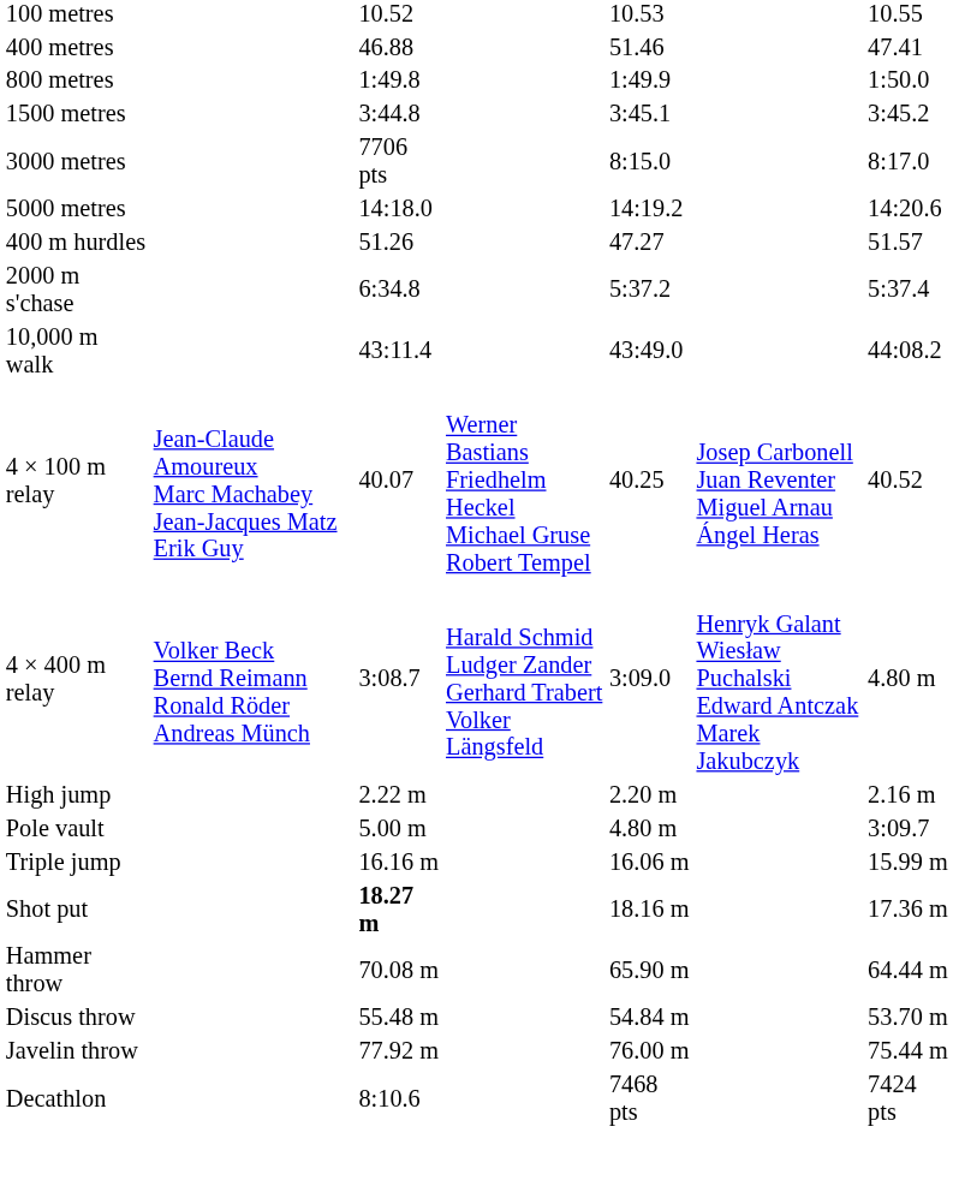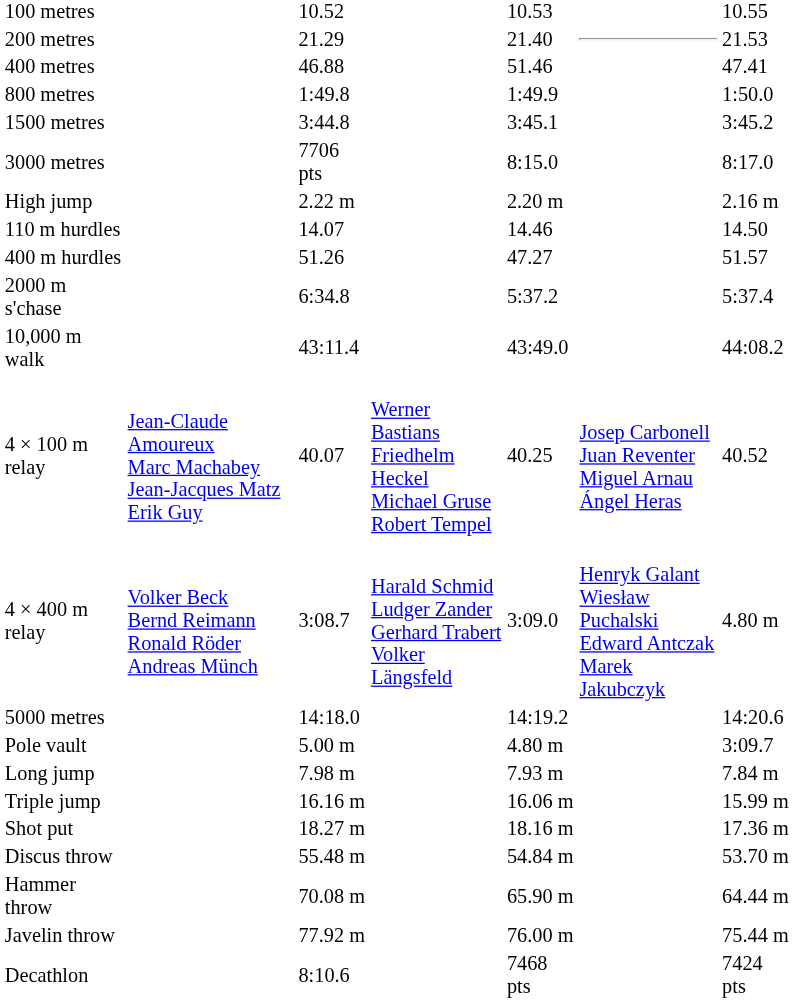 <table>
 <tr>
 <td>100 metres</td>
 <td></td>
 <td>10.52</td>
 <td></td>
 <td>10.53</td>
 <td></td>
 <td>10.55</td>
+</tr>
+<tr>
+<td>200 metres</td>
+<td></td>
+<td>21.29</td>
+<td></td>
+<td>21.40</td>
+<td><hr></td>
+<td>21.53</td>
 </tr>
 <tr>
 <td>400 metres</td>
 <td></td>
 <td>46.88</td>
 <td></td>
 <td>51.46</td>
 <td></td>
 <td>47.41</td>
 </tr>
 <tr>
 <td>800 metres</td>
 <td></td>
 <td>1:49.8</td>
 <td></td>
 <td>1:49.9</td>
 <td></td>
 <td>1:50.0</td>
 </tr>
 <tr>
 <td>1500 metres</td>
 <td></td>
 <td>3:44.8</td>
 <td></td>
 <td>3:45.1</td>
 <td></td>
 <td>3:45.2</td>
 </tr>
 <tr>
 <td>3000 metres</td>
 <td></td>
 <td>7706 pts</td>
 <td></td>
 <td>8:15.0</td>
 <td></td>
 <td>8:17.0</td>
 </tr>
 <tr>
-<td>5000 metres</td>
+<td>High jump</td>
 <td></td>
-<td>14:18.0</td>
+<td>2.22 m</td>
 <td></td>
-<td>14:19.2</td>
+<td>2.20 m</td>
 <td></td>
-<td>14:20.6</td>
+<td>2.16 m</td>
+</tr>
+<tr>
+<td>110 m hurdles</td>
+<td></td>
+<td>14.07</td>
+<td></td>
+<td>14.46</td>
+<td></td>
+<td>14.50</td>
 </tr>
 <tr>
 <td>400 m hurdles</td>
 <td></td>
 <td>51.26</td>
 <td></td>
 <td>47.27</td>
 <td></td>
 <td>51.57</td>
 </tr>
 <tr>
 <td>2000 m s'chase</td>
 <td></td>
 <td>6:34.8</td>
 <td></td>
 <td>5:37.2</td>
 <td></td>
 <td>5:37.4</td>
 </tr>
 <tr>
 <td>10,000 m walk</td>
 <td></td>
 <td>43:11.4</td>
 <td></td>
 <td>43:49.0</td>
 <td></td>
 <td>44:08.2</td>
 </tr>
 <tr>
 <td>4 × 100 m relay</td>
 <td><br><a href='#'>Jean-Claude Amoureux</a><br><a href='#'>Marc Machabey</a><br><a href='#'>Jean-Jacques Matz</a><br><a href='#'>Erik Guy</a></td>
 <td>40.07</td>
 <td><br><a href='#'>Werner Bastians</a><br><a href='#'>Friedhelm Heckel</a><br><a href='#'>Michael Gruse</a><br><a href='#'>Robert Tempel</a></td>
 <td>40.25</td>
 <td><br><a href='#'>Josep Carbonell</a><br><a href='#'>Juan Reventer</a><br><a href='#'>Miguel Arnau</a><br><a href='#'>Ángel Heras</a></td>
 <td>40.52</td>
 </tr>
 <tr>
 <td>4 × 400 m relay</td>
 <td><br><a href='#'>Volker Beck</a><br><a href='#'>Bernd Reimann</a><br><a href='#'>Ronald Röder</a><br><a href='#'>Andreas Münch</a></td>
 <td>3:08.7</td>
 <td><br><a href='#'>Harald Schmid</a><br><a href='#'>Ludger Zander</a><br><a href='#'>Gerhard Trabert</a><br><a href='#'>Volker Längsfeld</a></td>
 <td>3:09.0</td>
 <td><br><a href='#'>Henryk Galant</a><br><a href='#'>Wiesław Puchalski</a><br><a href='#'>Edward Antczak</a><br><a href='#'>Marek Jakubczyk</a></td>
 <td>4.80 m</td>
 </tr>
 <tr>
-<td>High jump</td>
+<td>5000 metres</td>
 <td></td>
-<td>2.22 m</td>
+<td>14:18.0</td>
 <td></td>
-<td>2.20 m</td>
+<td>14:19.2</td>
 <td></td>
-<td>2.16 m</td>
+<td>14:20.6</td>
 </tr>
 <tr>
 <td>Pole vault</td>
 <td></td>
 <td>5.00 m</td>
 <td></td>
 <td>4.80 m</td>
 <td></td>
 <td>3:09.7</td>
+</tr>
+<tr>
+<td>Long jump</td>
+<td></td>
+<td>7.98 m</td>
+<td></td>
+<td>7.93 m</td>
+<td></td>
+<td>7.84 m</td>
 </tr>
 <tr>
 <td>Triple jump</td>
 <td></td>
 <td>16.16 m</td>
 <td></td>
 <td>16.06 m</td>
 <td></td>
 <td>15.99 m</td>
 </tr>
 <tr>
 <td>Shot put</td>
 <td></td>
-<td><strong>18.27 m</strong></td>
+<td>18.27 m</td>
 <td></td>
 <td>18.16 m</td>
 <td></td>
 <td>17.36 m</td>
+</tr>
+<tr>
+<td>Discus throw</td>
+<td></td>
+<td>55.48 m</td>
+<td></td>
+<td>54.84 m</td>
+<td></td>
+<td>53.70 m</td>
 </tr>
 <tr>
 <td>Hammer throw</td>
 <td></td>
 <td>70.08 m</td>
 <td></td>
 <td>65.90 m</td>
 <td></td>
 <td>64.44 m</td>
-</tr>
-<tr>
-<td>Discus throw</td>
-<td></td>
-<td>55.48 m</td>
-<td></td>
-<td>54.84 m</td>
-<td></td>
-<td>53.70 m</td>
 </tr>
 <tr>
 <td>Javelin throw</td>
 <td></td>
 <td>77.92 m</td>
 <td></td>
 <td>76.00 m</td>
 <td></td>
 <td>75.44 m</td>
 </tr>
 <tr>
 <td>Decathlon</td>
 <td></td>
 <td>8:10.6</td>
 <td></td>
 <td>7468 pts</td>
 <td></td>
 <td>7424 pts</td>
 </tr>
 </table>
